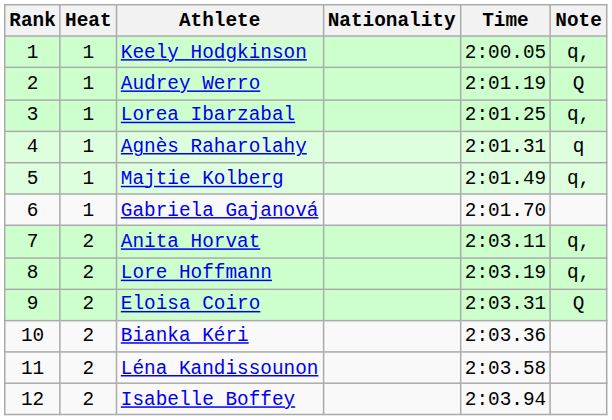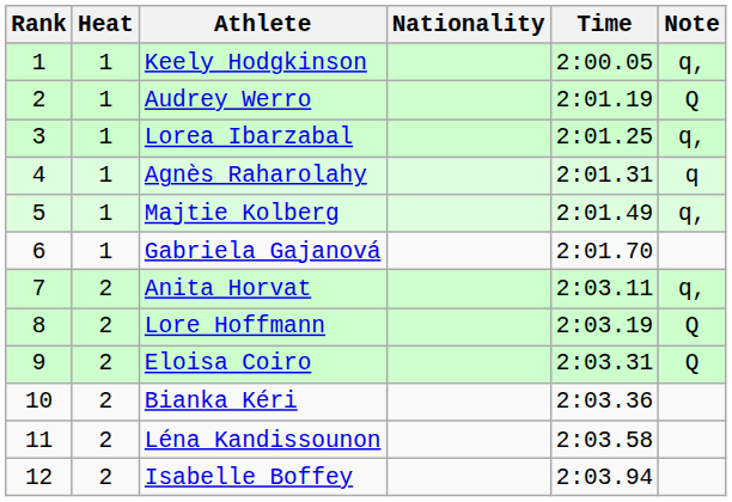 <table class="wikitable sortable" style="text-align:center">
 <tr>
 <th>Rank</th>
 <th>Heat</th>
 <th>Athlete</th>
 <th>Nationality</th>
 <th>Time</th>
 <th>Note</th>
 </tr>
 <tr bgcolor=ccffcc>
 <td>1</td>
 <td>1</td>
 <td align=left><a href='#'>Keely Hodgkinson</a></td>
 <td align=left></td>
 <td>2:00.05</td>
 <td>q, </td>
 </tr>
 <tr bgcolor=ccffcc>
 <td>2</td>
 <td>1</td>
 <td align=left><a href='#'>Audrey Werro</a></td>
 <td align=left></td>
 <td>2:01.19</td>
 <td>Q</td>
 </tr>
 <tr bgcolor=ccffcc>
 <td>3</td>
 <td>1</td>
 <td align=left><a href='#'>Lorea Ibarzabal</a></td>
 <td align=left></td>
 <td>2:01.25</td>
 <td>q, </td>
 </tr>
 <tr bgcolor=ddffdd>
 <td>4</td>
 <td>1</td>
 <td align=left><a href='#'>Agnès Raharolahy</a></td>
 <td align=left></td>
 <td>2:01.31</td>
 <td>q</td>
 </tr>
 <tr bgcolor=ddffdd>
 <td>5</td>
 <td>1</td>
 <td align=left><a href='#'>Majtie Kolberg</a></td>
 <td align=left></td>
 <td>2:01.49</td>
 <td>q, </td>
 </tr>
 <tr>
 <td>6</td>
 <td>1</td>
 <td align=left><a href='#'>Gabriela Gajanová</a></td>
 <td align=left></td>
 <td>2:01.70</td>
 <td></td>
 </tr>
 <tr bgcolor=ccffcc>
 <td>7</td>
 <td>2</td>
 <td align=left><a href='#'>Anita Horvat</a></td>
 <td align=left></td>
 <td>2:03.11</td>
 <td>q, </td>
 </tr>
 <tr bgcolor=ccffcc>
 <td>8</td>
 <td>2</td>
 <td align=left><a href='#'>Lore Hoffmann</a></td>
 <td align=left></td>
 <td>2:03.19</td>
-<td>q, </td>
+<td>Q</td>
 </tr>
 <tr bgcolor=ccffcc>
 <td>9</td>
 <td>2</td>
 <td align=left><a href='#'>Eloisa Coiro</a></td>
 <td align=left></td>
 <td>2:03.31</td>
 <td>Q</td>
 </tr>
 <tr>
 <td>10</td>
 <td>2</td>
 <td align=left><a href='#'>Bianka Kéri</a></td>
 <td align=left></td>
 <td>2:03.36</td>
 <td></td>
 </tr>
 <tr>
 <td>11</td>
 <td>2</td>
 <td align=left><a href='#'>Léna Kandissounon</a></td>
 <td align=left></td>
 <td>2:03.58</td>
 <td></td>
 </tr>
 <tr>
 <td>12</td>
 <td>2</td>
 <td align=left><a href='#'>Isabelle Boffey</a></td>
 <td align=left></td>
 <td>2:03.94</td>
 <td></td>
 </tr>
 </table>
